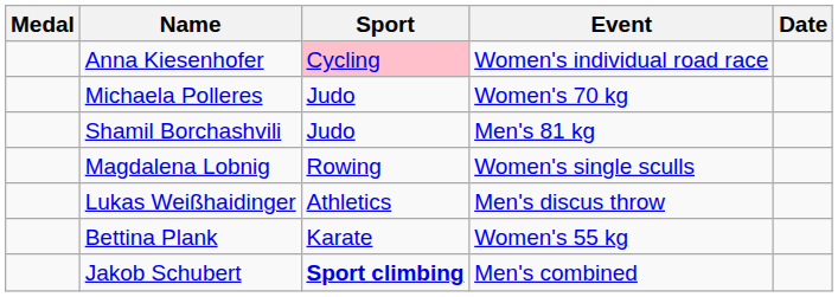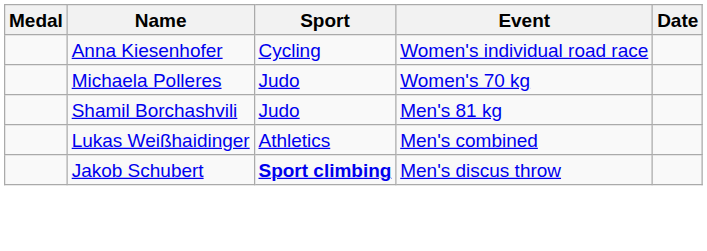 <table class="wikitable sortable" style="font-size: 95%;">
 <tr>
 <th>Medal</th>
 <th>Name</th>
 <th>Sport</th>
 <th>Event</th>
 <th>Date</th>
 </tr>
 <tr>
 <td></td>
 <td><a href='#'>Anna Kiesenhofer</a></td>
-<td style="background: pink;"><a href='#'>Cycling</a></td>
+<td><a href='#'>Cycling</a></td>
 <td><a href='#'>Women's individual road race</a></td>
 <td></td>
 </tr>
 <tr>
 <td></td>
 <td><a href='#'>Michaela Polleres</a></td>
 <td><a href='#'>Judo</a></td>
 <td><a href='#'>Women's 70 kg</a></td>
 <td></td>
 </tr>
 <tr>
 <td></td>
 <td><a href='#'>Shamil Borchashvili</a></td>
 <td><a href='#'>Judo</a></td>
 <td><a href='#'>Men's 81 kg</a></td>
 <td></td>
 </tr>
 <tr>
 <td></td>
-<td><a href='#'>Magdalena Lobnig</a></td>
-<td><a href='#'>Rowing</a></td>
-<td><a href='#'>Women's single sculls</a></td>
-<td></td>
-</tr>
-<tr>
-<td></td>
 <td><a href='#'>Lukas Weißhaidinger</a></td>
 <td><a href='#'>Athletics</a></td>
-<td><a href='#'>Men's discus throw</a></td>
-<td></td>
-</tr>
-<tr>
-<td></td>
-<td><a href='#'>Bettina Plank</a></td>
-<td><a href='#'>Karate</a></td>
-<td><a href='#'>Women's 55 kg</a></td>
+<td><a href='#'>Men's combined</a></td>
 <td></td>
 </tr>
 <tr>
 <td></td>
 <td><a href='#'>Jakob Schubert</a></td>
 <td><strong><a href='#'>Sport climbing</a></strong></td>
-<td><a href='#'>Men's combined</a></td>
+<td><a href='#'>Men's discus throw</a></td>
 <td></td>
 </tr>
 </table>
